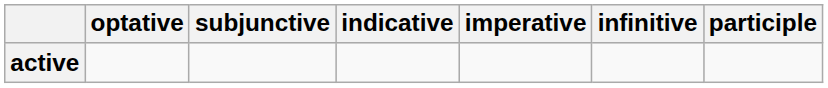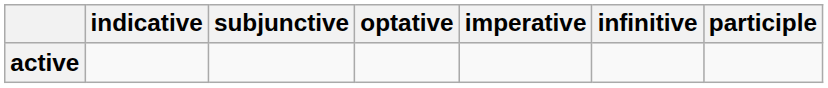 <table class="wikitable">
 <tr>
 <th></th>
+<th>indicative</th>
+<th>subjunctive</th>
 <th>optative</th>
-<th>subjunctive</th>
-<th>indicative</th>
 <th>imperative</th>
 <th>infinitive</th>
 <th>participle</th>
 </tr>
 <tr>
 <th>active</th>
 <td></td>
 <td></td>
 <td></td>
 <td></td>
 <td></td>
 <td></td>
 </tr>
 </table>
